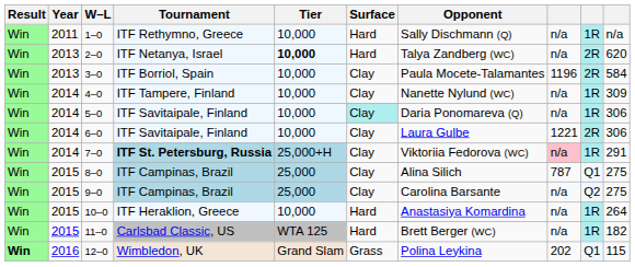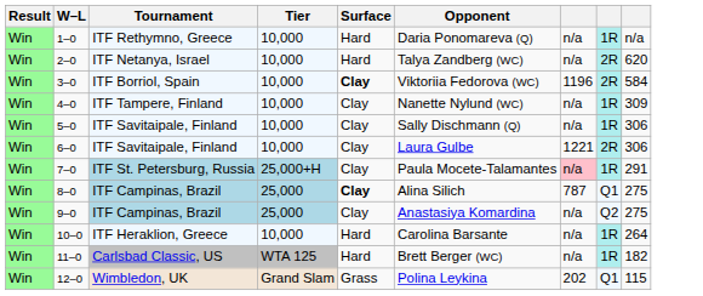 <table class="sortable wikitable">
 <tr>
 <th>Result</th>
-<th>Year</th>
 <th class=unsortable>W–L</th>
 <th>Tournament</th>
 <th>Tier</th>
 <th>Surface</th>
 <th>Opponent</th>
 <th></th>
 <th class=unsortable></th>
 <th></th>
 </tr>
 <tr>
 <td bgcolor=98FB98>Win</td>
-<td>2011</td>
 <td><small>1–0</small></td>
 <td bgcolor=#f0f8ff>ITF Rethymno, Greece</td>
 <td bgcolor=#f0f8ff>10,000</td>
 <td>Hard</td>
-<td> Sally Dischmann <small>(Q)</small></td>
+<td> Daria Ponomareva <small>(Q)</small></td>
 <td>n/a</td>
 <td align=center bgcolor=#afeeee>1R</td>
 <td>n/a</td>
 </tr>
 <tr>
 <td bgcolor=98FB98>Win</td>
-<td>2013</td>
 <td><small>2–0</small></td>
 <td bgcolor=#f0f8ff>ITF Netanya, Israel</td>
-<td bgcolor=#f0f8ff><strong>10,000</strong></td>
+<td bgcolor=#f0f8ff>10,000</td>
 <td>Hard</td>
 <td> Talya Zandberg <small>(WC)</small></td>
 <td>n/a</td>
 <td align=center bgcolor=#afeeee>2R</td>
 <td>620</td>
 </tr>
 <tr>
 <td bgcolor=98FB98>Win</td>
-<td>2013</td>
 <td><small>3–0</small></td>
 <td bgcolor=#f0f8ff>ITF Borriol, Spain</td>
 <td bgcolor=#f0f8ff>10,000</td>
-<td>Clay</td>
-<td> Paula Mocete-Talamantes</td>
+<td><strong>Clay</strong></td>
+<td> Viktoriia Fedorova <small>(WC)</small></td>
 <td>1196</td>
 <td align=center bgcolor=#afeeee>2R</td>
 <td>584</td>
 </tr>
 <tr>
 <td bgcolor=98FB98>Win</td>
-<td>2014</td>
 <td><small>4–0</small></td>
 <td bgcolor=#f0f8ff>ITF Tampere, Finland</td>
 <td bgcolor=#f0f8ff>10,000</td>
 <td>Clay</td>
 <td> Nanette Nylund <small>(WC)</small></td>
 <td>n/a</td>
 <td align=center bgcolor=#afeeee>1R</td>
 <td>309</td>
 </tr>
 <tr>
 <td bgcolor=98FB98>Win</td>
-<td>2014</td>
 <td><small>5–0</small></td>
 <td bgcolor=#f0f8ff>ITF Savitaipale, Finland</td>
 <td bgcolor=#f0f8ff>10,000</td>
-<td style="background: paleturquoise;">Clay</td>
-<td> Daria Ponomareva <small>(Q)</small></td>
+<td>Clay</td>
+<td> Sally Dischmann <small>(Q)</small></td>
 <td>n/a</td>
 <td align=center bgcolor=#afeeee>1R</td>
 <td>306</td>
 </tr>
 <tr>
 <td bgcolor=98FB98>Win</td>
-<td>2014</td>
 <td><small>6–0</small></td>
 <td bgcolor=#f0f8ff>ITF Savitaipale, Finland</td>
 <td bgcolor=#f0f8ff>10,000</td>
 <td>Clay</td>
 <td> <a href='#'>Laura Gulbe</a></td>
 <td>1221</td>
 <td align=center bgcolor=#afeeee>2R</td>
 <td>306</td>
 </tr>
 <tr>
 <td bgcolor=98FB98>Win</td>
-<td>2014</td>
 <td><small>7–0</small></td>
-<td bgcolor=lightblue><strong>ITF St. Petersburg, Russia</strong></td>
+<td bgcolor=lightblue>ITF St. Petersburg, Russia</td>
 <td bgcolor=lightblue>25,000+H</td>
 <td>Clay</td>
-<td> Viktoriia Fedorova <small>(WC)</small></td>
+<td> Paula Mocete-Talamantes</td>
 <td style="background: pink;">n/a</td>
 <td align=center bgcolor=#afeeee>1R</td>
 <td>291</td>
 </tr>
 <tr>
 <td bgcolor=98FB98>Win</td>
-<td>2015</td>
 <td><small>8–0</small></td>
 <td bgcolor=lightblue>ITF Campinas, Brazil</td>
 <td bgcolor=lightblue>25,000</td>
-<td>Clay</td>
+<td><strong>Clay</strong></td>
 <td> Alina Silich</td>
 <td>787</td>
 <td align=center bgcolor=#f0f8ff>Q1</td>
 <td>275</td>
 </tr>
 <tr>
 <td bgcolor=98FB98>Win</td>
-<td>2015</td>
 <td><small>9–0</small></td>
 <td bgcolor=lightblue>ITF Campinas, Brazil</td>
 <td bgcolor=lightblue>25,000</td>
 <td>Clay</td>
-<td> Carolina Barsante</td>
+<td> <a href='#'>Anastasiya Komardina</a></td>
 <td>n/a</td>
 <td align=center bgcolor=#f0f8ff>Q2</td>
 <td>275</td>
 </tr>
 <tr>
 <td bgcolor=98FB98>Win</td>
-<td>2015</td>
 <td><small>10–0</small></td>
 <td bgcolor=#f0f8ff>ITF Heraklion, Greece</td>
 <td bgcolor=#f0f8ff>10,000</td>
 <td>Hard</td>
-<td> <a href='#'>Anastasiya Komardina</a></td>
+<td> Carolina Barsante</td>
 <td>n/a</td>
 <td align=center bgcolor=#afeeee>1R</td>
 <td>264</td>
 </tr>
 <tr>
 <td bgcolor=98FB98>Win</td>
-<td><a href='#'>2015</a></td>
 <td><small>11–0</small></td>
 <td bgcolor=silver><a href='#'>Carlsbad Classic</a>, US</td>
 <td bgcolor=silver>WTA 125</td>
 <td>Hard</td>
 <td> Brett Berger <small>(WC)</small></td>
 <td>n/a</td>
 <td align=center bgcolor=#afeeee>1R</td>
 <td>182</td>
 </tr>
 <tr>
-<td bgcolor=98FB98><strong>Win</strong></td>
-<td><a href='#'>2016</a></td>
+<td bgcolor=98FB98>Win</td>
 <td><small>12–0</small></td>
 <td bgcolor=#f3e6d7><a href='#'>Wimbledon</a>, UK</td>
 <td bgcolor=#f3e6d7>Grand Slam</td>
 <td>Grass</td>
 <td> <a href='#'>Polina Leykina</a></td>
 <td>202</td>
 <td align=center bgcolor=#fof8ff>Q1</td>
 <td>115</td>
 </tr>
 </table>
